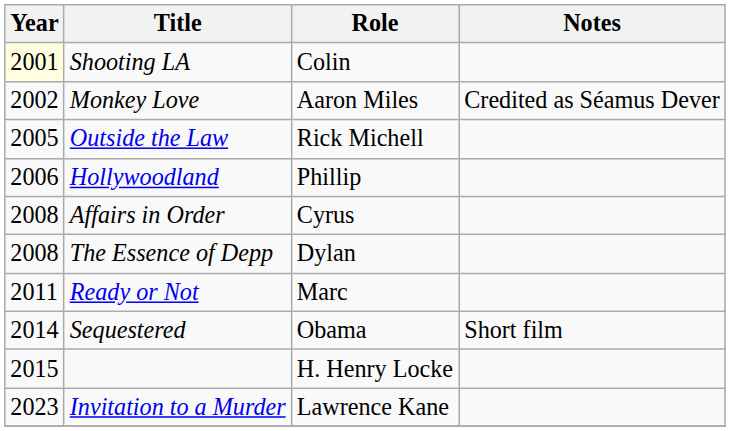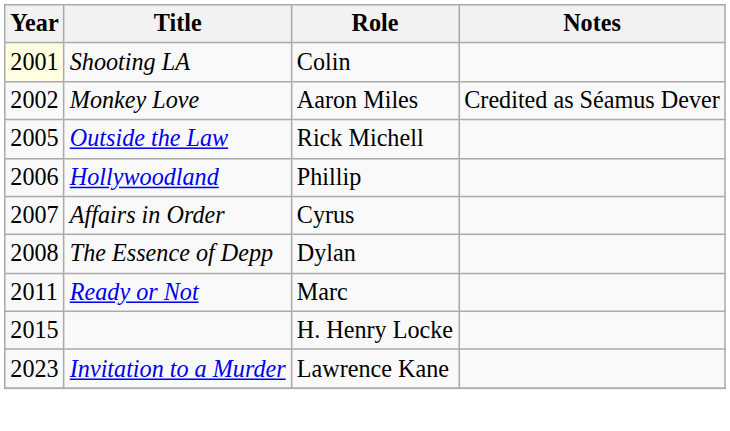 <table class="wikitable sortable">
 <tr>
 <th>Year</th>
 <th>Title</th>
 <th>Role</th>
 <th class="unsortable">Notes</th>
 </tr>
 <tr>
 <td style="background: lightyellow;">2001</td>
 <td><em>Shooting LA</em></td>
 <td>Colin</td>
 <td></td>
 </tr>
 <tr>
 <td>2002</td>
 <td><em>Monkey Love</em></td>
 <td>Aaron Miles</td>
 <td>Credited as Séamus Dever</td>
 </tr>
 <tr>
 <td>2005</td>
 <td><em><a href='#'>Outside the Law</a></em></td>
 <td>Rick Michell</td>
 <td></td>
 </tr>
 <tr>
 <td>2006</td>
 <td><em><a href='#'>Hollywoodland</a></em></td>
 <td>Phillip</td>
 <td></td>
 </tr>
 <tr>
-<td>2008</td>
+<td>2007</td>
 <td><em>Affairs in Order</em></td>
 <td>Cyrus</td>
 <td></td>
 </tr>
 <tr>
 <td>2008</td>
 <td><em>The Essence of Depp</em></td>
 <td>Dylan</td>
 <td></td>
 </tr>
 <tr>
 <td>2011</td>
 <td><em><a href='#'>Ready or Not</a></em></td>
 <td>Marc</td>
 <td></td>
 </tr>
 <tr>
-<td>2014</td>
-<td><em>Sequestered</em></td>
-<td>Obama</td>
-<td>Short film</td>
-</tr>
-<tr>
 <td>2015</td>
 <td><em></em></td>
 <td>H. Henry Locke</td>
 <td></td>
 </tr>
 <tr>
 <td>2023</td>
 <td><em><a href='#'>Invitation to a Murder</a></em></td>
 <td>Lawrence Kane</td>
 <td></td>
 </tr>
 <tr>
 </tr>
 </table>
